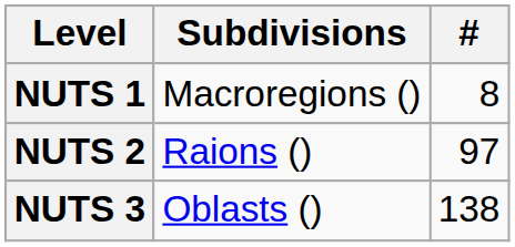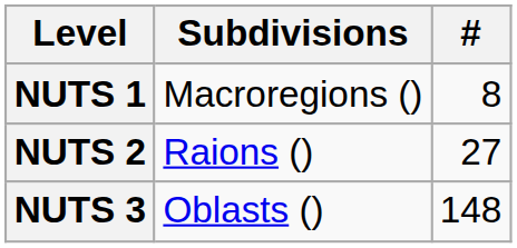 <table class="wikitable">
 <tr>
 <th>Level</th>
 <th>Subdivisions</th>
 <th>#</th>
 </tr>
 <tr>
 <th>NUTS 1</th>
 <td>Macroregions ()</td>
 <td align="right">8</td>
 </tr>
 <tr>
 <th>NUTS 2</th>
 <td><a href='#'>Raions</a> ()</td>
-<td align="right">97</td>
+<td align="right">27</td>
 </tr>
 <tr>
 <th>NUTS 3</th>
 <td><a href='#'>Oblasts</a> ()</td>
-<td align="right">138</td>
+<td align="right">148</td>
 </tr>
 </table>
